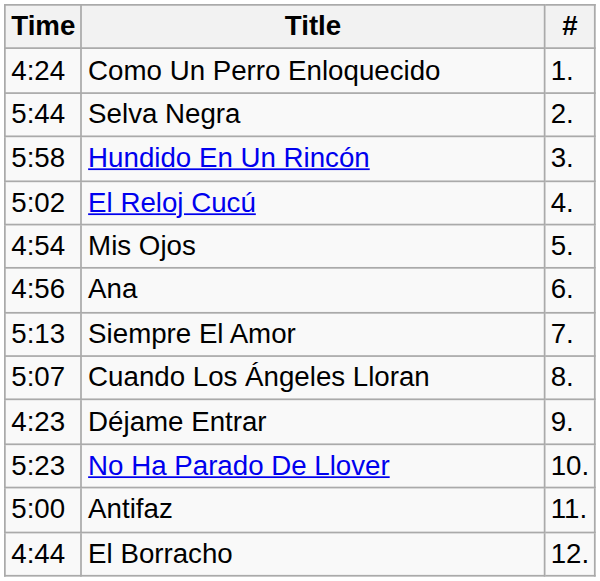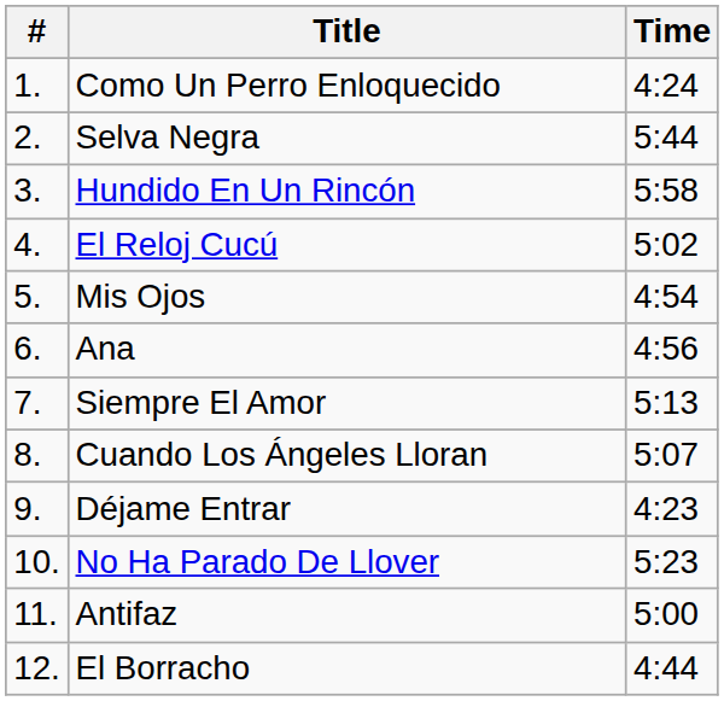 <table class="wikitable">
 <tr>
+<th>#</th>
+<th width="260">Title</th>
 <th>Time</th>
-<th width="260">Title</th>
-<th>#</th>
 </tr>
 <tr>
+<td>1.</td>
+<td>Como Un Perro Enloquecido</td>
 <td>4:24</td>
-<td>Como Un Perro Enloquecido</td>
-<td>1.</td>
 </tr>
 <tr>
+<td>2.</td>
+<td>Selva Negra</td>
 <td>5:44</td>
-<td>Selva Negra</td>
-<td>2.</td>
 </tr>
 <tr>
+<td>3.</td>
+<td><a href='#'>Hundido En Un Rincón</a></td>
 <td>5:58</td>
-<td><a href='#'>Hundido En Un Rincón</a></td>
-<td>3.</td>
 </tr>
 <tr>
+<td>4.</td>
+<td><a href='#'>El Reloj Cucú</a></td>
 <td>5:02</td>
-<td><a href='#'>El Reloj Cucú</a></td>
-<td>4.</td>
 </tr>
 <tr>
+<td>5.</td>
+<td>Mis Ojos</td>
 <td>4:54</td>
-<td>Mis Ojos</td>
-<td>5.</td>
 </tr>
 <tr>
+<td>6.</td>
+<td>Ana</td>
 <td>4:56</td>
-<td>Ana</td>
-<td>6.</td>
 </tr>
 <tr>
+<td>7.</td>
+<td>Siempre El Amor</td>
 <td>5:13</td>
-<td>Siempre El Amor</td>
-<td>7.</td>
 </tr>
 <tr>
+<td>8.</td>
+<td>Cuando Los Ángeles Lloran</td>
 <td>5:07</td>
-<td>Cuando Los Ángeles Lloran</td>
-<td>8.</td>
 </tr>
 <tr>
+<td>9.</td>
+<td>Déjame Entrar</td>
 <td>4:23</td>
-<td>Déjame Entrar</td>
-<td>9.</td>
 </tr>
 <tr>
+<td>10.</td>
+<td><a href='#'>No Ha Parado De Llover</a></td>
 <td>5:23</td>
-<td><a href='#'>No Ha Parado De Llover</a></td>
-<td>10.</td>
 </tr>
 <tr>
+<td>11.</td>
+<td>Antifaz</td>
 <td>5:00</td>
-<td>Antifaz</td>
-<td>11.</td>
 </tr>
 <tr>
+<td>12.</td>
+<td>El Borracho</td>
 <td>4:44</td>
-<td>El Borracho</td>
-<td>12.</td>
 </tr>
 </table>
